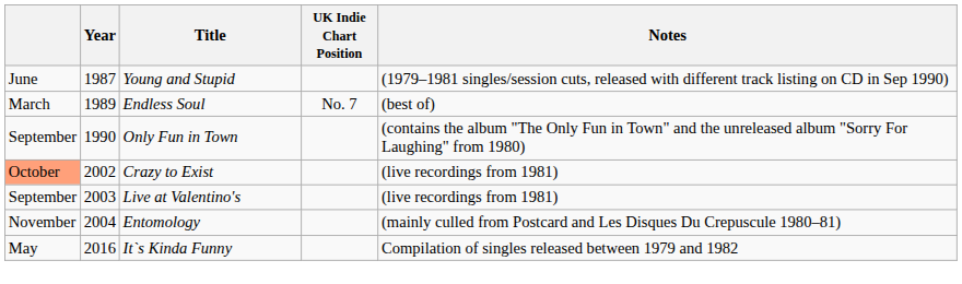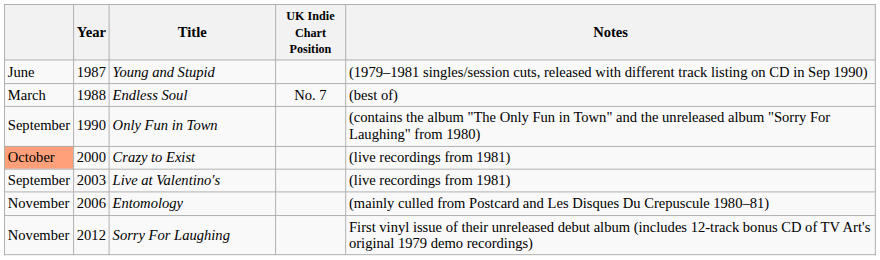 <table class="wikitable">
 <tr>
 <th width="30"></th>
 <th width="30"><strong>Year</strong></th>
 <th style="width:175px;"><strong>Title</strong></th>
 <th width="70"><strong><small>UK Indie Chart Position</small></strong></th>
 <th style="width:575px;"><strong>Notes</strong></th>
 </tr>
 <tr>
 <td>June</td>
 <td>1987</td>
 <td><em>Young and Stupid</em></td>
 <td style="text-align:center;"></td>
 <td>(1979–1981 singles/session cuts, released with different track listing on CD in Sep 1990)</td>
 </tr>
 <tr>
 <td>March</td>
-<td>1989</td>
+<td>1988</td>
 <td><em>Endless Soul</em></td>
 <td style="text-align:center;">No. 7</td>
 <td>(best of)</td>
 </tr>
 <tr>
 <td>September</td>
 <td>1990</td>
 <td><em>Only Fun in Town</em></td>
 <td style="text-align:center;"></td>
 <td>(contains the album "The Only Fun in Town" and the unreleased album "Sorry For Laughing" from 1980)</td>
 </tr>
 <tr>
 <td style="background: lightsalmon;">October</td>
-<td>2002</td>
+<td>2000</td>
 <td><em>Crazy to Exist</em></td>
 <td style="text-align:center;"></td>
 <td>(live recordings from 1981)</td>
 </tr>
 <tr>
 <td>September</td>
 <td>2003</td>
 <td><em>Live at Valentino's</em></td>
 <td style="text-align:center;"></td>
 <td>(live recordings from 1981)</td>
 </tr>
 <tr>
 <td>November</td>
-<td>2004</td>
+<td>2006</td>
 <td><em>Entomology</em></td>
 <td style="text-align:center;"></td>
 <td>(mainly culled from Postcard and Les Disques Du Crepuscule 1980–81)</td>
 </tr>
 <tr>
-<td>May</td>
-<td>2016</td>
-<td><em>It`s Kinda Funny</em></td>
-<td></td>
-<td>Compilation of singles released between 1979 and 1982</td>
+<td>November</td>
+<td>2012</td>
+<td><em>Sorry For Laughing</em></td>
+<td style="text-align:center;"></td>
+<td>First vinyl issue of their unreleased debut album (includes 12-track bonus CD of TV Art's original 1979 demo recordings)</td>
 </tr>
 </table>
